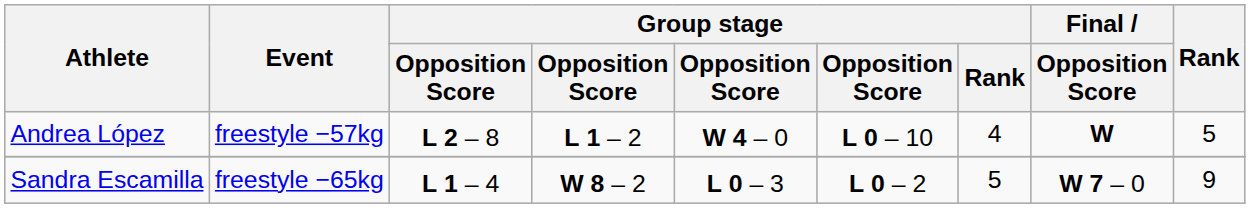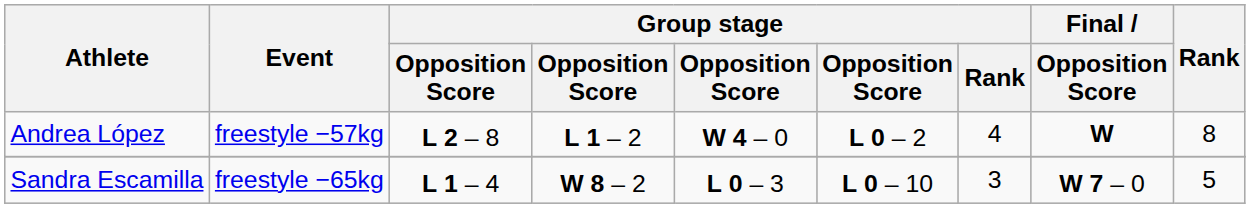 <table class="wikitable">
 <tr>
 <th rowspan="2">Athlete</th>
 <th rowspan="2">Event</th>
 <th colspan="5">Group stage</th>
 <th>Final / </th>
 <th rowspan="2">Rank</th>
 </tr>
 <tr>
 <th>Opposition<br>Score</th>
 <th>Opposition<br>Score</th>
 <th>Opposition<br>Score</th>
 <th>Opposition<br>Score</th>
 <th>Rank</th>
 <th>Opposition<br>Score</th>
 </tr>
 <tr align="center">
 <td align="left"><a href='#'>Andrea López</a></td>
 <td align="left"><a href='#'>freestyle −57kg</a></td>
 <td><strong>L</strong> <strong>2</strong> – 8 <sup></sup></td>
 <td><strong>L</strong> <strong>1</strong> – 2 <sup></sup></td>
 <td><strong>W</strong> <strong>4</strong> – 0 <sup></sup></td>
-<td><strong>L</strong> <strong>0</strong> – 10 <sup></sup></td>
+<td><strong>L</strong> <strong>0</strong> – 2 <sup></sup></td>
 <td>4 </td>
 <td><strong>W</strong> <strong></strong></td>
-<td>5</td>
+<td>8</td>
 </tr>
 <tr>
 </tr>
 <tr align="center">
 <td align="left"><a href='#'>Sandra Escamilla</a></td>
 <td align="left"><a href='#'>freestyle −65kg</a></td>
 <td><strong>L</strong> <strong>1</strong> – 4 <sup></sup></td>
 <td><strong>W</strong> <strong>8</strong> – 2 <sup></sup></td>
 <td><strong>L</strong> <strong>0</strong> – 3 <sup></sup></td>
-<td><strong>L</strong> <strong>0</strong> – 2 <sup></sup></td>
-<td>5 </td>
+<td><strong>L</strong> <strong>0</strong> – 10 <sup></sup></td>
+<td>3 </td>
 <td><strong>W</strong> <strong>7</strong> – 0 <sup></sup></td>
-<td>9</td>
+<td>5</td>
 </tr>
 </table>
